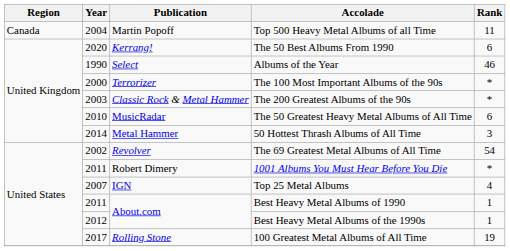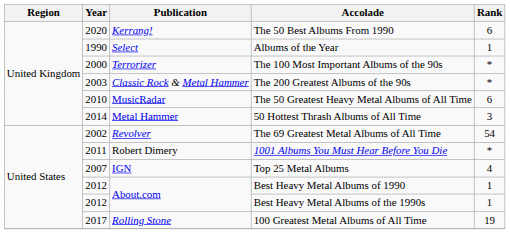 <table class="wikitable">
 <tr>
 <th>Region</th>
 <th>Year</th>
 <th>Publication</th>
 <th>Accolade</th>
 <th>Rank</th>
-</tr>
-<tr>
-<td>Canada</td>
-<td>2004</td>
-<td>Martin Popoff</td>
-<td>Top 500 Heavy Metal Albums of all Time</td>
-<td align="center">11</td>
 </tr>
 <tr>
 <td rowspan=6>United Kingdom</td>
 <td>2020</td>
 <td><em><a href='#'>Kerrang!</a></em></td>
 <td>The 50 Best Albums From 1990</td>
 <td align="center">6</td>
 </tr>
 <tr>
 <td>1990</td>
 <td><em><a href='#'>Select</a></em></td>
 <td>Albums of the Year</td>
-<td align="center">46</td>
+<td align="center">1</td>
 </tr>
 <tr>
 <td>2000</td>
 <td><em><a href='#'>Terrorizer</a></em></td>
 <td>The 100 Most Important Albums of the 90s</td>
 <td align="center">*</td>
 </tr>
 <tr>
 <td>2003</td>
 <td><em><a href='#'>Classic Rock</a> & <a href='#'>Metal Hammer</a></em></td>
 <td>The 200 Greatest Albums of the 90s</td>
 <td align="center">*</td>
 </tr>
 <tr>
 <td>2010</td>
 <td><a href='#'>MusicRadar</a></td>
 <td>The 50 Greatest Heavy Metal Albums of All Time</td>
 <td align="center">6</td>
 </tr>
 <tr>
 <td>2014</td>
 <td><a href='#'>Metal Hammer</a></td>
 <td>50 Hottest Thrash Albums of All Time</td>
 <td align="center">3</td>
 </tr>
 <tr>
 <td rowspan=6>United States</td>
 <td>2002</td>
 <td><em><a href='#'>Revolver</a></em></td>
 <td>The 69 Greatest Metal Albums of All Time</td>
 <td align="center">54</td>
 </tr>
 <tr>
 <td>2011</td>
 <td>Robert Dimery</td>
 <td><em><a href='#'>1001 Albums You Must Hear Before You Die</a></em></td>
 <td align="center">*</td>
 </tr>
 <tr>
 <td>2007</td>
 <td><a href='#'>IGN</a></td>
 <td>Top 25 Metal Albums</td>
 <td align="center">4</td>
 </tr>
 <tr>
-<td>2011</td>
+<td>2012</td>
 <td rowspan=2><a href='#'>About.com</a></td>
 <td>Best Heavy Metal Albums of 1990</td>
 <td align="center">1</td>
 </tr>
 <tr>
 <td>2012</td>
 <td>Best Heavy Metal Albums of the 1990s</td>
 <td align="center">1</td>
 </tr>
 <tr>
 <td>2017</td>
 <td><em><a href='#'>Rolling Stone</a></em></td>
 <td>100 Greatest Metal Albums of All Time</td>
 <td align="center">19</td>
 </tr>
 <tr>
 </tr>
 </table>
